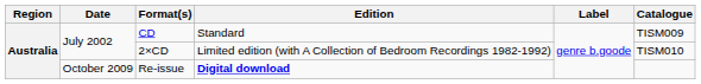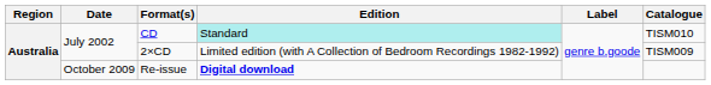 <table class="wikitable plainrowheaders">
 <tr>
 <th scope="col">Region</th>
 <th scope="col">Date</th>
 <th scope="col">Format(s)</th>
 <th scope="col">Edition</th>
 <th scope="col">Label</th>
 <th scope="col">Catalogue</th>
 </tr>
 <tr>
 <th scope="row" rowspan="3">Australia</th>
 <td rowspan="2">July 2002</td>
 <td><a href='#'>CD</a></td>
-<td>Standard</td>
+<td style="background: paleturquoise;">Standard</td>
 <td rowspan="3"><a href='#'>genre b.goode</a></td>
-<td>TISM009</td>
+<td>TISM010</td>
 </tr>
 <tr>
 <td>2×CD</td>
 <td>Limited edition (with A Collection of Bedroom Recordings 1982-1992)</td>
-<td>TISM010</td>
+<td>TISM009</td>
 </tr>
 <tr>
 <td>October 2009</td>
 <td>Re-issue</td>
 <td><strong><a href='#'>Digital download</a></strong></td>
 <td></td>
 </tr>
 </table>
